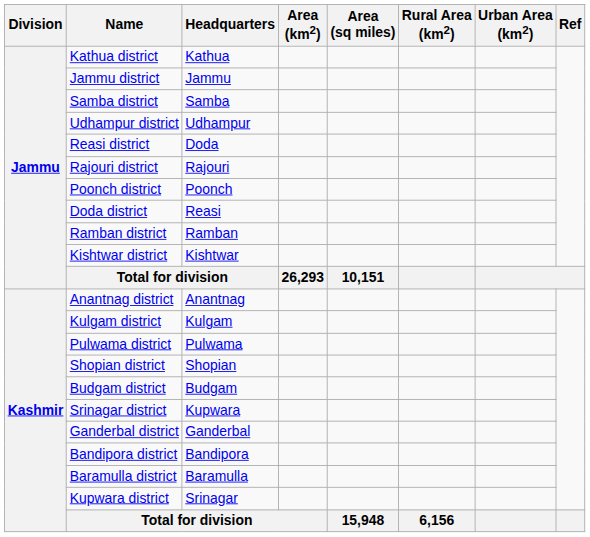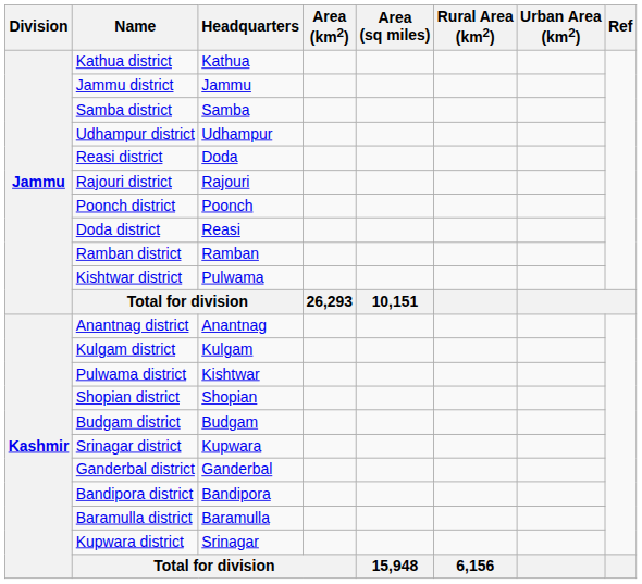 <table class="wikitable sortable">
 <tr>
 <th>Division</th>
 <th>Name</th>
 <th>Headquarters</th>
 <th>Area <br>(km<sup>2</sup>)</th>
 <th>Area <br>(sq miles)</th>
 <th>Rural Area <br>(km<sup>2</sup>)</th>
 <th>Urban Area <br>(km<sup>2</sup>)</th>
 <th>Ref</th>
 </tr>
 <tr>
 <th rowspan=11><a href='#'>Jammu</a></th>
 <td><a href='#'>Kathua district</a></td>
 <td><a href='#'>Kathua</a></td>
 <td></td>
 <td style="text-align:right;"></td>
 <td style="text-align:right;"></td>
 <td></td>
 </tr>
 <tr style="vertical-align:top;">
 <td><a href='#'>Jammu district</a></td>
 <td><a href='#'>Jammu</a></td>
 <td></td>
 <td style="text-align:right;"> </td>
 <td style="text-align:right;"></td>
 <td></td>
 </tr>
 <tr style="vertical-align:top;">
 <td><a href='#'>Samba district</a></td>
 <td><a href='#'>Samba</a></td>
 <td></td>
 <td style="text-align:right;"></td>
 <td style="text-align:right;"></td>
 <td></td>
 </tr>
 <tr style="vertical-align:top;">
 <td><a href='#'>Udhampur district</a></td>
 <td><a href='#'>Udhampur</a></td>
 <td></td>
 <td style="text-align:right;"></td>
 <td style="text-align:right;"></td>
 <td></td>
 </tr>
 <tr style="vertical-align:top;">
 <td><a href='#'>Reasi district</a></td>
 <td><a href='#'>Doda</a></td>
 <td></td>
 <td style="text-align:right;"></td>
 <td style="text-align:right;"></td>
 <td></td>
 </tr>
 <tr style="vertical-align:top;">
 <td><a href='#'>Rajouri district</a></td>
 <td><a href='#'>Rajouri</a></td>
 <td></td>
 <td style="text-align:right;"></td>
 <td style="text-align:right;"></td>
 <td></td>
 </tr>
 <tr style="vertical-align:top;">
 <td><a href='#'>Poonch district</a></td>
 <td><a href='#'>Poonch</a></td>
 <td></td>
 <td style="text-align:right;"></td>
 <td style="text-align:right;"></td>
 <td></td>
 </tr>
 <tr style="vertical-align:top;">
 <td><a href='#'>Doda district</a></td>
 <td><a href='#'>Reasi</a></td>
 <td></td>
 <td style="text-align:right;"></td>
 <td style="text-align:right;"></td>
 <td></td>
 </tr>
 <tr style="vertical-align:top;">
 <td><a href='#'>Ramban district</a></td>
 <td><a href='#'>Ramban</a></td>
 <td></td>
 <td style="text-align:right;"></td>
 <td style="text-align:right;"></td>
 <td></td>
 </tr>
 <tr style="vertical-align:top;">
 <td><a href='#'>Kishtwar district</a></td>
-<td><a href='#'>Kishtwar</a></td>
+<td><a href='#'>Pulwama</a></td>
 <td></td>
 <td style="text-align:right;"></td>
 <td style="text-align:right;"></td>
 <td></td>
 </tr>
 <tr>
 <th colspan=2>Total for division</th>
 <th>26,293</th>
 <th>10,151</th>
 <th></th>
 <th colspan=2></th>
 </tr>
 <tr>
 <th rowspan=11><a href='#'>Kashmir</a></th>
 <td><a href='#'>Anantnag district</a></td>
 <td><a href='#'>Anantnag</a></td>
 <td></td>
 <td style="text-align:right;"></td>
 <td style="text-align:right;"></td>
 <td></td>
 </tr>
 <tr style="vertical-align:top;">
 <td><a href='#'>Kulgam district</a></td>
 <td><a href='#'>Kulgam</a></td>
 <td> </td>
 <td style="text-align:right;"></td>
 <td style="text-align:right;"></td>
 <td></td>
 </tr>
 <tr style="vertical-align:top;">
 <td><a href='#'>Pulwama district</a></td>
-<td><a href='#'>Pulwama</a></td>
+<td><a href='#'>Kishtwar</a></td>
 <td></td>
 <td style="text-align:right;"></td>
 <td style="text-align:right;"></td>
 <td></td>
 </tr>
 <tr style="vertical-align:top;">
 <td><a href='#'>Shopian district</a></td>
 <td><a href='#'>Shopian</a></td>
 <td> </td>
 <td style="text-align:right;"></td>
 <td style="text-align:right;"></td>
 <td></td>
 </tr>
 <tr style="vertical-align:top;">
 <td><a href='#'>Budgam district</a></td>
 <td><a href='#'>Budgam</a></td>
 <td> </td>
 <td style="text-align:right;"></td>
 <td style="text-align:right;"></td>
 <td></td>
 </tr>
 <tr style="vertical-align:top;">
 <td><a href='#'>Srinagar district</a></td>
 <td><a href='#'>Kupwara</a></td>
 <td> </td>
 <td style="text-align:right;"></td>
 <td style="text-align:right;"></td>
 <td></td>
 </tr>
 <tr style="vertical-align:top;">
 <td><a href='#'>Ganderbal district</a></td>
 <td><a href='#'>Ganderbal</a></td>
 <td> </td>
 <td style="text-align:right;"></td>
 <td style="text-align:right;"></td>
 <td></td>
 </tr>
 <tr style="vertical-align:top;">
 <td><a href='#'>Bandipora district</a></td>
 <td><a href='#'>Bandipora</a></td>
 <td></td>
 <td style="text-align:right;"></td>
 <td style="text-align:right;"></td>
 <td></td>
 </tr>
 <tr style="vertical-align:top;">
 <td><a href='#'>Baramulla district</a></td>
 <td><a href='#'>Baramulla</a></td>
 <td></td>
 <td style="text-align:right;"></td>
 <td style="text-align:right;"></td>
 <td></td>
 </tr>
 <tr style="vertical-align:top;">
 <td><a href='#'>Kupwara district</a></td>
 <td><a href='#'>Srinagar</a></td>
 <td></td>
 <td style="text-align:right;"></td>
 <td style="text-align:right;"></td>
 <td></td>
 </tr>
 <tr>
 <th colspan=3>Total for division</th>
 <th>15,948</th>
 <th>6,156</th>
 <th></th>
 <th colspan=2></th>
 </tr>
 </table>
